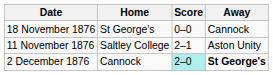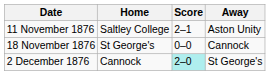 <table class="wikitable">
 <tr>
 <th>Date</th>
 <th>Home</th>
 <th>Score</th>
 <th>Away</th>
 </tr>
 <tr>
+<td>11 November 1876</td>
+<td>Saltley College</td>
+<td>2–1</td>
+<td>Aston Unity</td>
+</tr>
+<tr>
 <td>18 November 1876</td>
 <td>St George's</td>
 <td>0–0</td>
 <td>Cannock</td>
 </tr>
 <tr>
-<td>11 November 1876</td>
-<td>Saltley College</td>
-<td>2–1</td>
-<td>Aston Unity</td>
-</tr>
-<tr>
 <td>2 December 1876</td>
 <td>Cannock</td>
 <td style="background: paleturquoise;">2–0</td>
-<td><strong>St George's</strong></td>
+<td>St George's</td>
 </tr>
 </table>
